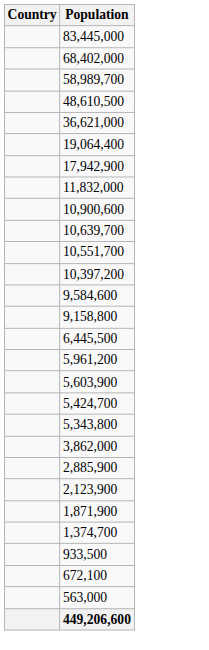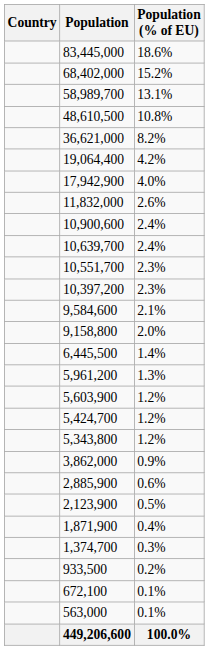 <table class="wikitable sortable static-row-numbers static-row-header-text sort-under-center hover-highlight" "style="font-size: 100%">
 <tr>
 <th>Country</th>
 <th>Population<br></th>
+<th>Population<br>(% of EU)</th>
 </tr>
 <tr>
 <td></td>
 <td>83,445,000</td>
+<td>18.6%</td>
 </tr>
 <tr>
 <td></td>
 <td>68,402,000</td>
+<td>15.2%</td>
 </tr>
 <tr>
 <td></td>
 <td>58,989,700</td>
+<td>13.1%</td>
 </tr>
 <tr>
 <td></td>
 <td>48,610,500</td>
+<td>10.8%</td>
 </tr>
 <tr>
 <td></td>
 <td>36,621,000</td>
+<td>8.2%</td>
 </tr>
 <tr>
 <td></td>
 <td>19,064,400</td>
+<td>4.2%</td>
 </tr>
 <tr>
 <td></td>
 <td>17,942,900</td>
+<td>4.0%</td>
 </tr>
 <tr>
 <td></td>
 <td>11,832,000</td>
+<td>2.6%</td>
 </tr>
 <tr>
 <td></td>
 <td>10,900,600</td>
+<td>2.4%</td>
 </tr>
 <tr>
 <td></td>
 <td>10,639,700</td>
+<td>2.4%</td>
 </tr>
 <tr>
 <td></td>
 <td>10,551,700</td>
+<td>2.3%</td>
 </tr>
 <tr>
 <td></td>
 <td>10,397,200</td>
+<td>2.3%</td>
 </tr>
 <tr>
 <td></td>
 <td>9,584,600</td>
+<td>2.1%</td>
 </tr>
 <tr>
 <td></td>
 <td>9,158,800</td>
+<td>2.0%</td>
 </tr>
 <tr>
 <td></td>
 <td>6,445,500</td>
+<td>1.4%</td>
 </tr>
 <tr>
 <td></td>
 <td>5,961,200</td>
+<td>1.3%</td>
 </tr>
 <tr>
 <td></td>
 <td>5,603,900</td>
+<td>1.2%</td>
 </tr>
 <tr>
 <td></td>
 <td>5,424,700</td>
+<td>1.2%</td>
 </tr>
 <tr>
 <td></td>
 <td>5,343,800</td>
+<td>1.2%</td>
 </tr>
 <tr>
 <td></td>
 <td>3,862,000</td>
+<td>0.9%</td>
 </tr>
 <tr>
 <td></td>
 <td>2,885,900</td>
+<td>0.6%</td>
 </tr>
 <tr>
 <td></td>
 <td>2,123,900</td>
+<td>0.5%</td>
 </tr>
 <tr>
 <td></td>
 <td>1,871,900</td>
+<td>0.4%</td>
 </tr>
 <tr>
 <td></td>
 <td>1,374,700</td>
+<td>0.3%</td>
 </tr>
 <tr>
 <td></td>
 <td>933,500</td>
+<td>0.2%</td>
 </tr>
 <tr>
 <td></td>
 <td>672,100</td>
+<td>0.1%</td>
 </tr>
 <tr>
 <td></td>
 <td>563,000</td>
+<td>0.1%</td>
 </tr>
 <tr>
 <th></th>
 <th>449,206,600</th>
+<th>100.0%</th>
 </tr>
 </table>
